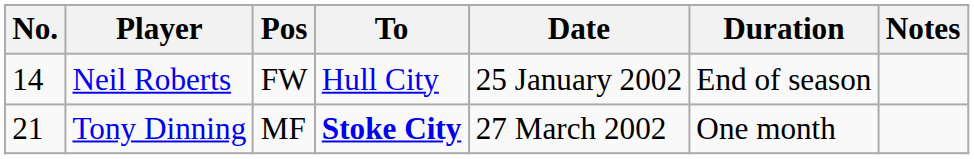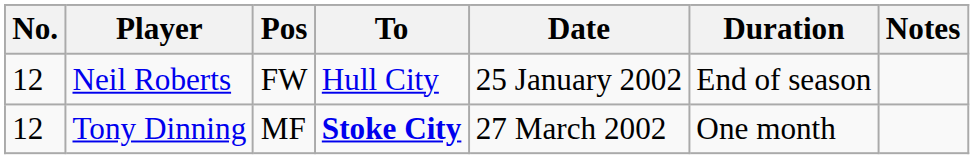 <table class="wikitable">
 <tr>
 <th>No.</th>
 <th>Player</th>
 <th>Pos</th>
 <th>To</th>
 <th>Date</th>
 <th>Duration</th>
 <th>Notes</th>
 </tr>
 <tr>
-<td>14</td>
+<td>12</td>
 <td><a href='#'>Neil Roberts</a></td>
 <td>FW</td>
 <td><a href='#'>Hull City</a></td>
 <td>25 January 2002</td>
 <td>End of season</td>
 <td></td>
 </tr>
 <tr>
-<td>21</td>
+<td>12</td>
 <td><a href='#'>Tony Dinning</a></td>
 <td>MF</td>
 <td><strong><a href='#'>Stoke City</a></strong></td>
 <td>27 March 2002</td>
 <td>One month</td>
 <td></td>
 </tr>
 </table>
